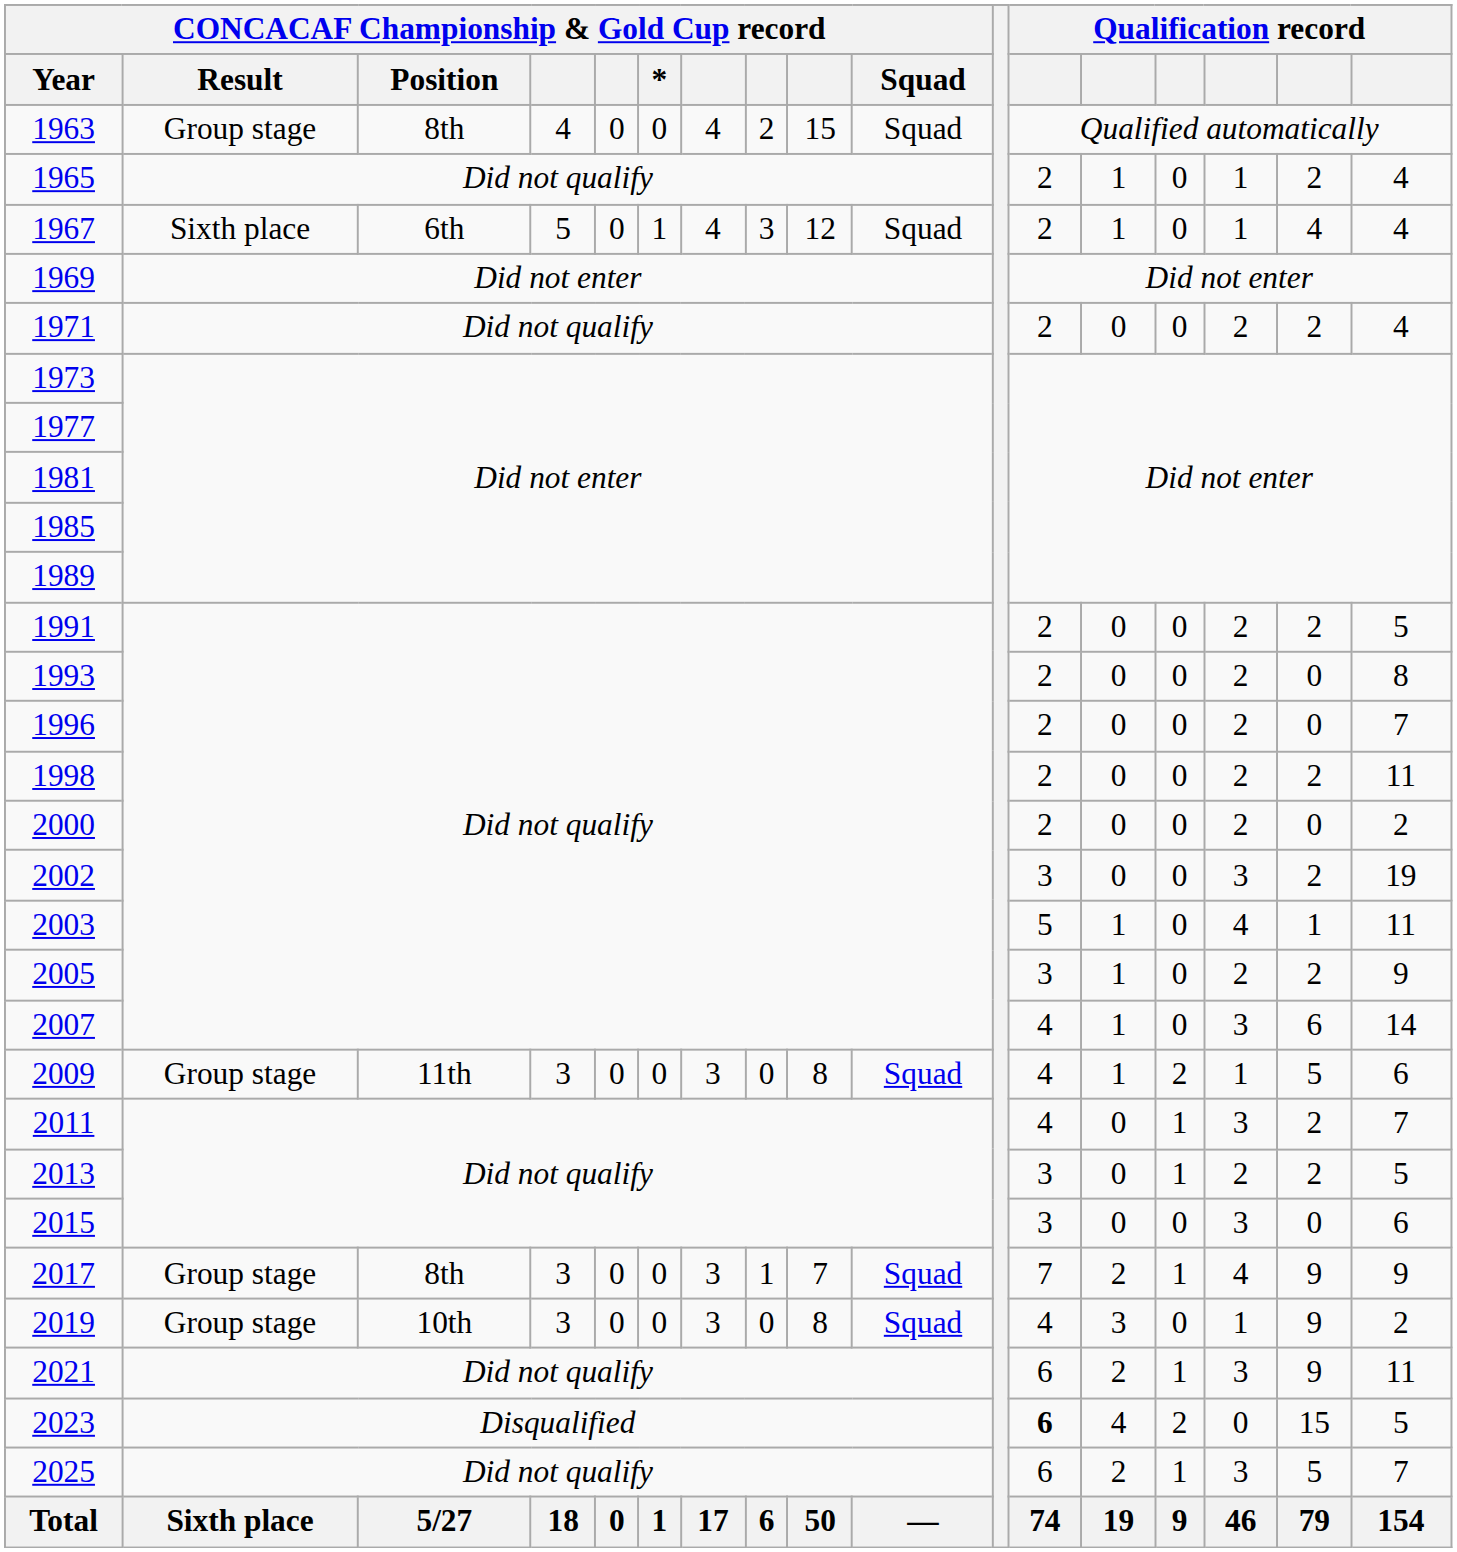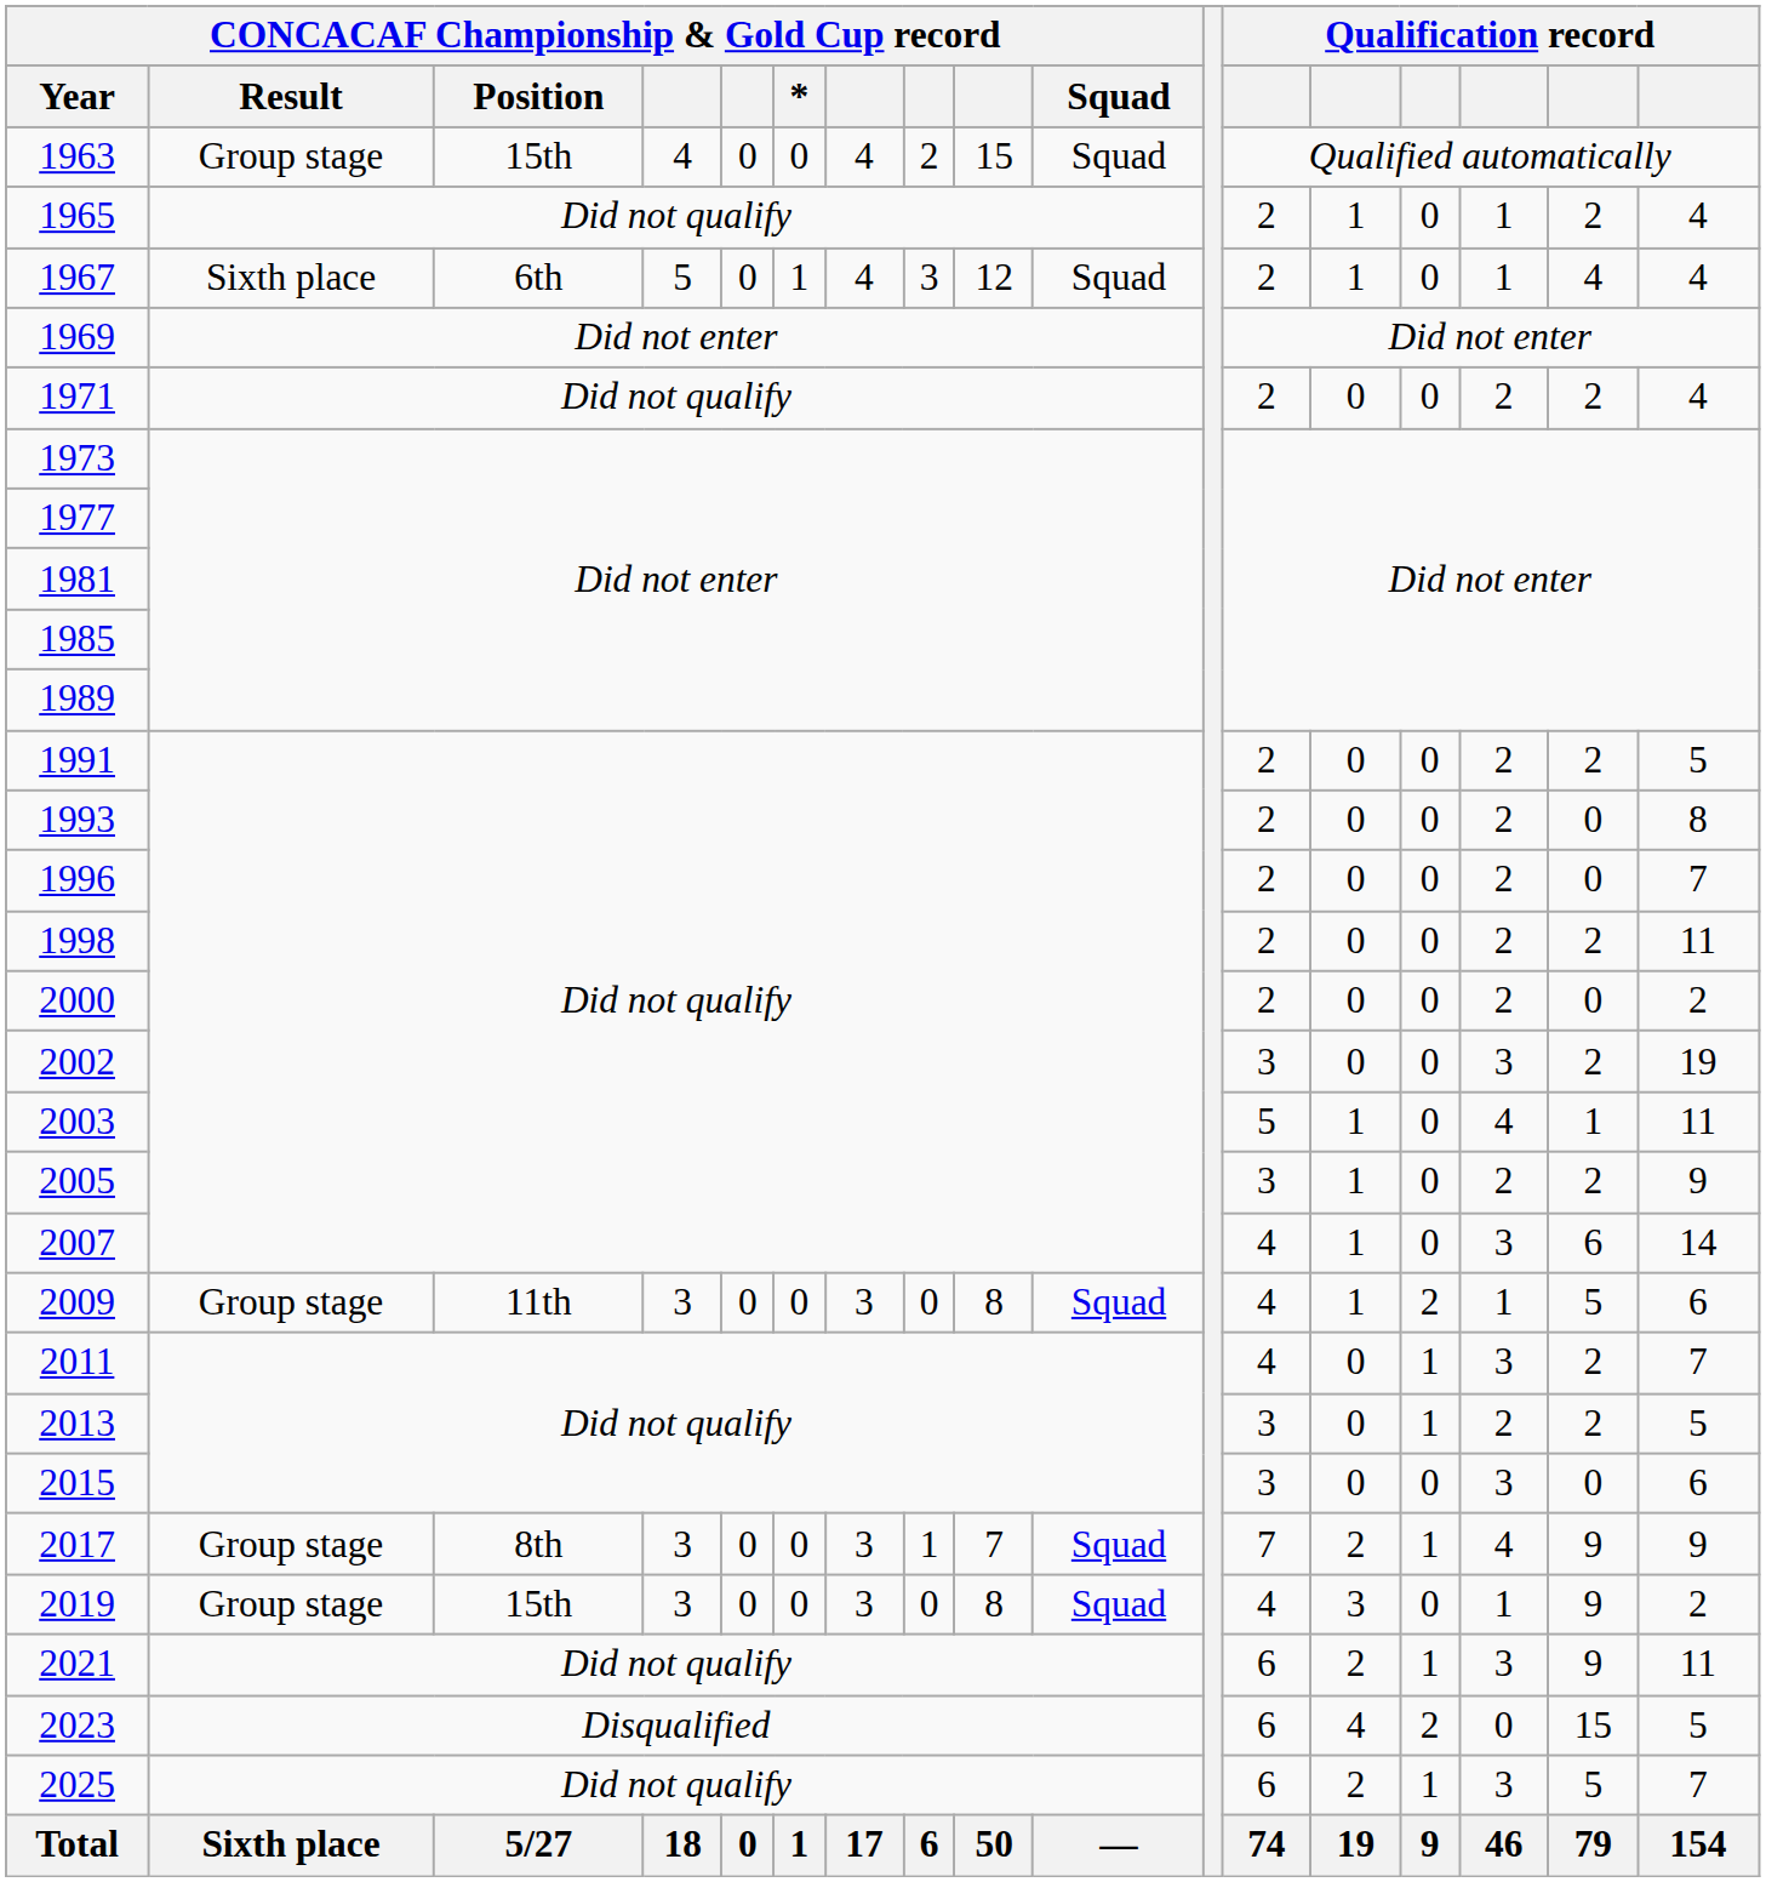 <table class="wikitable" style="text-align: center;">
 <tr>
 <th colspan=10><a href='#'>CONCACAF Championship</a> & <a href='#'>Gold Cup</a> record</th>
 <th width=1% rowspan="31"></th>
 <th colspan=6><a href='#'>Qualification</a> record</th>
 </tr>
 <tr>
 <th>Year</th>
 <th>Result</th>
 <th>Position</th>
 <th></th>
 <th></th>
 <th>*</th>
 <th></th>
 <th></th>
 <th></th>
 <th>Squad</th>
 <th></th>
 <th></th>
 <th></th>
 <th></th>
 <th></th>
 <th></th>
 </tr>
 <tr>
 <td> <a href='#'>1963</a></td>
 <td>Group stage</td>
-<td>8th</td>
+<td>15th</td>
 <td>4</td>
 <td>0</td>
 <td>0</td>
 <td>4</td>
 <td>2</td>
 <td>15</td>
 <td>Squad</td>
 <td colspan=6><em>Qualified automatically</em></td>
 </tr>
 <tr>
 <td> <a href='#'>1965</a></td>
 <td colspan=9><em>Did not qualify</em></td>
 <td>2</td>
 <td>1</td>
 <td>0</td>
 <td>1</td>
 <td>2</td>
 <td>4</td>
 </tr>
 <tr>
 <td> <a href='#'>1967</a></td>
 <td>Sixth place</td>
 <td>6th</td>
 <td>5</td>
 <td>0</td>
 <td>1</td>
 <td>4</td>
 <td>3</td>
 <td>12</td>
 <td>Squad</td>
 <td>2</td>
 <td>1</td>
 <td>0</td>
 <td>1</td>
 <td>4</td>
 <td>4</td>
 </tr>
 <tr>
 <td> <a href='#'>1969</a></td>
 <td colspan=9><em>Did not enter</em></td>
 <td colspan=6><em>Did not enter</em></td>
 </tr>
 <tr>
 <td> <a href='#'>1971</a></td>
 <td colspan=9><em>Did not qualify</em></td>
 <td>2</td>
 <td>0</td>
 <td>0</td>
 <td>2</td>
 <td>2</td>
 <td>4</td>
 </tr>
 <tr>
 <td> <a href='#'>1973</a></td>
 <td colspan=9 rowspan=5><em>Did not enter</em></td>
 <td colspan=6 rowspan=5><em>Did not enter</em></td>
 </tr>
 <tr>
 <td> <a href='#'>1977</a></td>
 </tr>
 <tr>
 <td> <a href='#'>1981</a></td>
 </tr>
 <tr>
 <td><a href='#'>1985</a></td>
 </tr>
 <tr>
 <td><a href='#'>1989</a></td>
 </tr>
 <tr>
 <td> <a href='#'>1991</a></td>
 <td colspan=9 rowspan=9><em>Did not qualify</em></td>
 <td>2</td>
 <td>0</td>
 <td>0</td>
 <td>2</td>
 <td>2</td>
 <td>5</td>
 </tr>
 <tr>
 <td>  <a href='#'>1993</a></td>
 <td>2</td>
 <td>0</td>
 <td>0</td>
 <td>2</td>
 <td>0</td>
 <td>8</td>
 </tr>
 <tr>
 <td> <a href='#'>1996</a></td>
 <td>2</td>
 <td>0</td>
 <td>0</td>
 <td>2</td>
 <td>0</td>
 <td>7</td>
 </tr>
 <tr>
 <td> <a href='#'>1998</a></td>
 <td>2</td>
 <td>0</td>
 <td>0</td>
 <td>2</td>
 <td>2</td>
 <td>11</td>
 </tr>
 <tr>
 <td> <a href='#'>2000</a></td>
 <td>2</td>
 <td>0</td>
 <td>0</td>
 <td>2</td>
 <td>0</td>
 <td>2</td>
 </tr>
 <tr>
 <td> <a href='#'>2002</a></td>
 <td>3</td>
 <td>0</td>
 <td>0</td>
 <td>3</td>
 <td>2</td>
 <td>19</td>
 </tr>
 <tr>
 <td>  <a href='#'>2003</a></td>
 <td>5</td>
 <td>1</td>
 <td>0</td>
 <td>4</td>
 <td>1</td>
 <td>11</td>
 </tr>
 <tr>
 <td> <a href='#'>2005</a></td>
 <td>3</td>
 <td>1</td>
 <td>0</td>
 <td>2</td>
 <td>2</td>
 <td>9</td>
 </tr>
 <tr>
 <td> <a href='#'>2007</a></td>
 <td>4</td>
 <td>1</td>
 <td>0</td>
 <td>3</td>
 <td>6</td>
 <td>14</td>
 </tr>
 <tr>
 <td> <a href='#'>2009</a></td>
 <td>Group stage</td>
 <td>11th</td>
 <td>3</td>
 <td>0</td>
 <td>0</td>
 <td>3</td>
 <td>0</td>
 <td>8</td>
 <td><a href='#'>Squad</a></td>
 <td>4</td>
 <td>1</td>
 <td>2</td>
 <td>1</td>
 <td>5</td>
 <td>6</td>
 </tr>
 <tr>
 <td> <a href='#'>2011</a></td>
 <td colspan=9 rowspan=3><em>Did not qualify</em></td>
 <td>4</td>
 <td>0</td>
 <td>1</td>
 <td>3</td>
 <td>2</td>
 <td>7</td>
 </tr>
 <tr>
 <td> <a href='#'>2013</a></td>
 <td>3</td>
 <td>0</td>
 <td>1</td>
 <td>2</td>
 <td>2</td>
 <td>5</td>
 </tr>
 <tr>
 <td>  <a href='#'>2015</a></td>
 <td>3</td>
 <td>0</td>
 <td>0</td>
 <td>3</td>
 <td>0</td>
 <td>6</td>
 </tr>
 <tr>
 <td> <a href='#'>2017</a></td>
 <td>Group stage</td>
 <td>8th</td>
 <td>3</td>
 <td>0</td>
 <td>0</td>
 <td>3</td>
 <td>1</td>
 <td>7</td>
 <td><a href='#'>Squad</a></td>
 <td>7</td>
 <td>2</td>
 <td>1</td>
 <td>4</td>
 <td>9</td>
 <td>9</td>
 </tr>
 <tr>
 <td>   <a href='#'>2019</a></td>
 <td>Group stage</td>
-<td>10th</td>
+<td>15th</td>
 <td>3</td>
 <td>0</td>
 <td>0</td>
 <td>3</td>
 <td>0</td>
 <td>8</td>
 <td><a href='#'>Squad</a></td>
 <td>4</td>
 <td>3</td>
 <td>0</td>
 <td>1</td>
 <td>9</td>
 <td>2</td>
 </tr>
 <tr>
 <td> <a href='#'>2021</a></td>
 <td colspan=9><em>Did not qualify</em></td>
 <td>6</td>
 <td>2</td>
 <td>1</td>
 <td>3</td>
 <td>9</td>
 <td>11</td>
 </tr>
 <tr>
 <td>  <a href='#'>2023</a></td>
 <td colspan=9><em>Disqualified</em></td>
-<td><strong>6</strong></td>
+<td>6</td>
 <td>4</td>
 <td>2</td>
 <td>0</td>
 <td>15</td>
 <td>5</td>
 </tr>
 <tr>
 <td>  <a href='#'>2025</a></td>
 <td colspan=9><em>Did not qualify</em></td>
 <td>6</td>
 <td>2</td>
 <td>1</td>
 <td>3</td>
 <td>5</td>
 <td>7</td>
 </tr>
 <tr>
 <th>Total</th>
 <th>Sixth place</th>
 <th>5/27</th>
 <th>18</th>
 <th>0</th>
 <th>1</th>
 <th>17</th>
 <th>6</th>
 <th>50</th>
 <th>—</th>
 <th>74</th>
 <th>19</th>
 <th>9</th>
 <th>46</th>
 <th>79</th>
 <th>154</th>
 </tr>
 </table>
